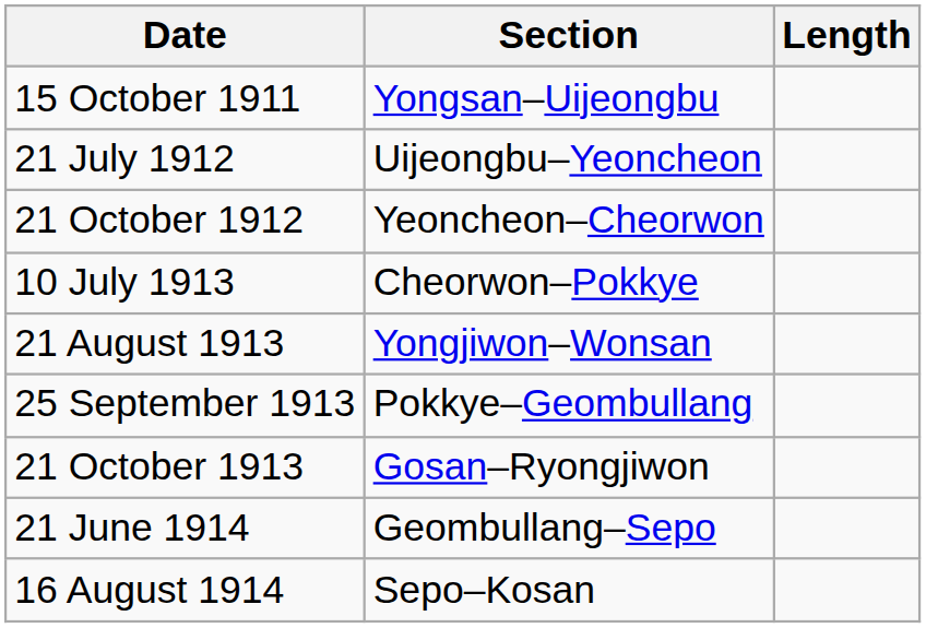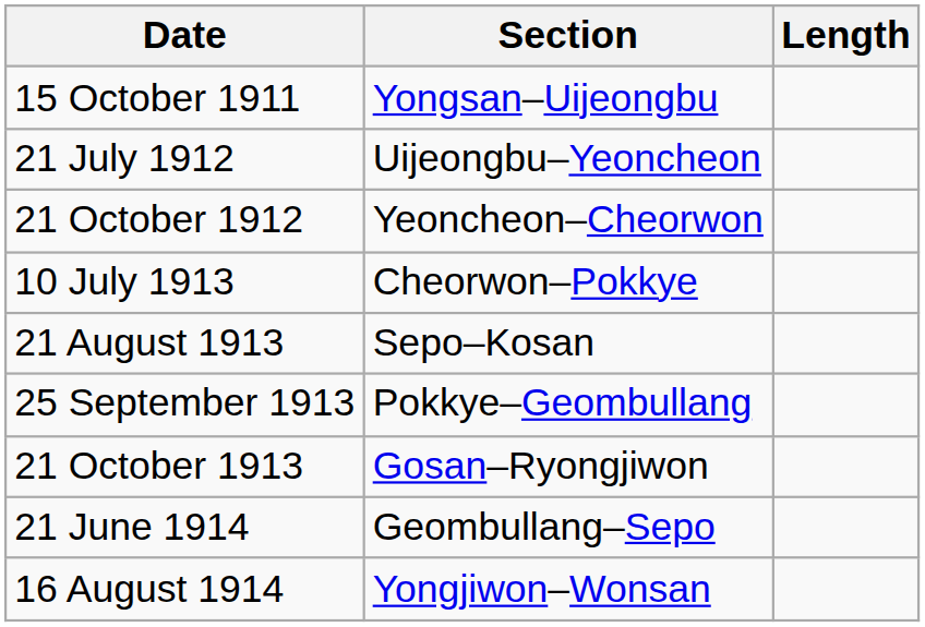 <table class="wikitable">
 <tr>
 <th>Date</th>
 <th>Section</th>
 <th>Length</th>
 </tr>
 <tr>
 <td>15 October 1911</td>
 <td><a href='#'>Yongsan</a>–<a href='#'>Uijeongbu</a></td>
 <td></td>
 </tr>
 <tr>
 <td>21 July 1912</td>
 <td>Uijeongbu–<a href='#'>Yeoncheon</a></td>
 <td></td>
 </tr>
 <tr>
 <td>21 October 1912</td>
 <td>Yeoncheon–<a href='#'>Cheorwon</a></td>
 <td></td>
 </tr>
 <tr>
 <td>10 July 1913</td>
 <td>Cheorwon–<a href='#'>Pokkye</a></td>
 <td></td>
 </tr>
 <tr>
 <td>21 August 1913</td>
-<td><a href='#'>Yongjiwon</a>–<a href='#'>Wonsan</a></td>
+<td>Sepo–Kosan</td>
 <td></td>
 </tr>
 <tr>
 <td>25 September 1913</td>
 <td>Pokkye–<a href='#'>Geombullang</a></td>
 <td></td>
 </tr>
 <tr>
 <td>21 October 1913</td>
 <td><a href='#'>Gosan</a>–Ryongjiwon</td>
 <td></td>
 </tr>
 <tr>
 <td>21 June 1914</td>
 <td>Geombullang–<a href='#'>Sepo</a></td>
 <td></td>
 </tr>
 <tr>
 <td>16 August 1914</td>
-<td>Sepo–Kosan</td>
+<td><a href='#'>Yongjiwon</a>–<a href='#'>Wonsan</a></td>
 <td></td>
 </tr>
 </table>
